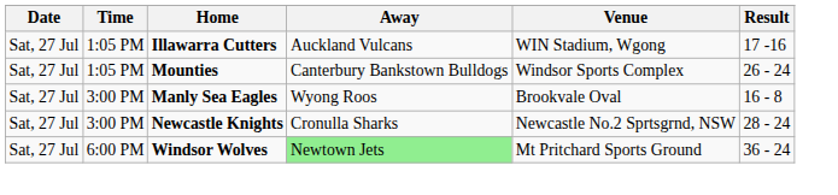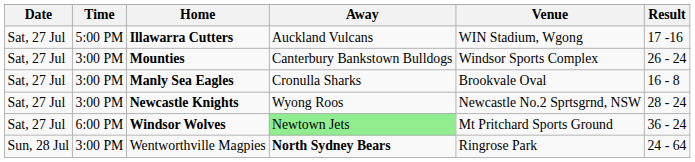 <table align="center" class="wikitable">
 <tr bgcolor="#FF0033">
 </tr>
 <tr>
 <th>Date</th>
 <th>Time</th>
 <th>Home</th>
 <th>Away</th>
 <th>Venue</th>
 <th>Result</th>
 </tr>
 <tr>
 <td>Sat, 27 Jul</td>
-<td>1:05 PM</td>
+<td>5:00 PM</td>
 <td><strong>Illawarra Cutters</strong></td>
 <td>Auckland Vulcans</td>
 <td>WIN Stadium, Wgong</td>
 <td>17 -16</td>
 </tr>
 <tr>
 <td>Sat, 27 Jul</td>
-<td>1:05 PM</td>
+<td>3:00 PM</td>
 <td><strong>Mounties</strong></td>
 <td>Canterbury Bankstown Bulldogs</td>
 <td>Windsor Sports Complex</td>
 <td>26 - 24</td>
 </tr>
 <tr>
 <td>Sat, 27 Jul</td>
 <td>3:00 PM</td>
 <td><strong>Manly Sea Eagles</strong></td>
-<td>Wyong Roos</td>
+<td>Cronulla Sharks</td>
 <td>Brookvale Oval</td>
 <td>16 - 8</td>
 </tr>
 <tr>
 <td>Sat, 27 Jul</td>
 <td>3:00 PM</td>
 <td><strong>Newcastle Knights</strong></td>
-<td>Cronulla Sharks</td>
+<td>Wyong Roos</td>
 <td>Newcastle No.2 Sprtsgrnd, NSW</td>
 <td>28 - 24</td>
 </tr>
 <tr>
 <td>Sat, 27 Jul</td>
 <td>6:00 PM</td>
 <td><strong>Windsor Wolves</strong></td>
 <td style="background: lightgreen;">Newtown Jets</td>
 <td>Mt Pritchard Sports Ground</td>
 <td>36 - 24</td>
 </tr>
+<tr>
+<td>Sun, 28 Jul</td>
+<td>3:00 PM</td>
+<td>Wentworthville Magpies</td>
+<td><strong>North Sydney Bears</strong></td>
+<td>Ringrose Park</td>
+<td>24 - 64</td>
+</tr>
 </table>
